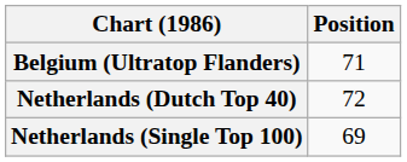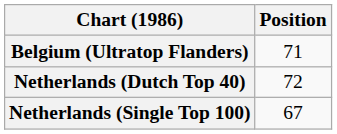 <table class="wikitable sortable plainrowheaders" style="text-align:center">
 <tr>
 <th scope="col">Chart (1986)</th>
 <th scope="col">Position</th>
 </tr>
 <tr>
 <th scope="row">Belgium (Ultratop Flanders)</th>
 <td>71</td>
 </tr>
 <tr>
 <th scope="row">Netherlands (Dutch Top 40)</th>
 <td>72</td>
 </tr>
 <tr>
 <th scope="row">Netherlands (Single Top 100)</th>
-<td>69</td>
+<td>67</td>
 </tr>
 </table>
